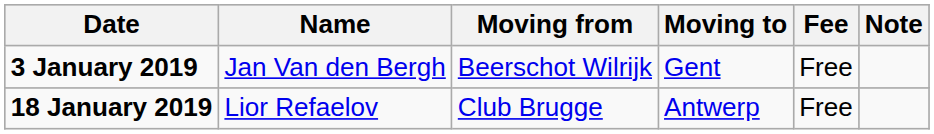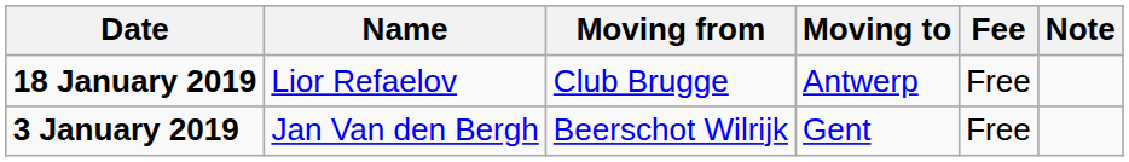 <table class="wikitable sortable">
 <tr>
 <th>Date</th>
 <th>Name</th>
 <th>Moving from</th>
 <th>Moving to</th>
 <th>Fee</th>
 <th>Note</th>
 </tr>
 <tr>
+<td><strong>18 January 2019</strong></td>
+<td> <a href='#'>Lior Refaelov</a></td>
+<td><a href='#'>Club Brugge</a></td>
+<td><a href='#'>Antwerp</a></td>
+<td>Free </td>
+<td align=center></td>
+</tr>
+<tr>
 <td><strong>3 January 2019</strong></td>
 <td><a href='#'>Jan Van den Bergh</a></td>
 <td><a href='#'>Beerschot Wilrijk</a></td>
 <td><a href='#'>Gent</a></td>
 <td>Free </td>
 <td></td>
 </tr>
-<tr>
-<td><strong>18 January 2019</strong></td>
-<td> <a href='#'>Lior Refaelov</a></td>
-<td><a href='#'>Club Brugge</a></td>
-<td><a href='#'>Antwerp</a></td>
-<td>Free </td>
-<td align=center></td>
-</tr>
 </table>
